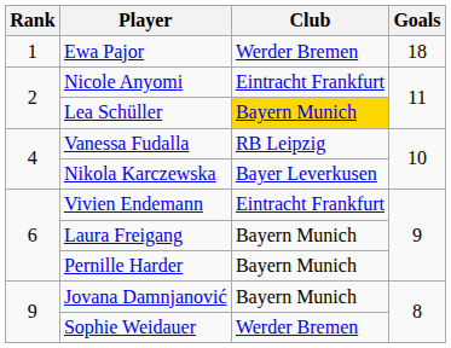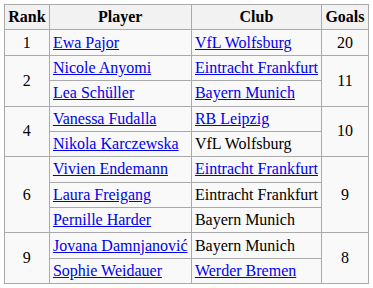 <table class="wikitable sortable" style="text-align:center">
 <tr>
 <th>Rank</th>
 <th>Player</th>
 <th>Club</th>
 <th>Goals</th>
 </tr>
 <tr>
 <td>1</td>
 <td align="left"> <a href='#'>Ewa Pajor</a></td>
-<td align="left"><a href='#'>Werder Bremen</a></td>
-<td>18</td>
+<td align="left"><a href='#'>VfL Wolfsburg</a></td>
+<td>20</td>
 </tr>
 <tr>
 <td rowspan=2>2</td>
 <td align="left"> <a href='#'>Nicole Anyomi</a></td>
 <td align="left"><a href='#'>Eintracht Frankfurt</a></td>
 <td rowspan=2>11</td>
 </tr>
 <tr>
 <td align="left"> <a href='#'>Lea Schüller</a></td>
-<td align="left" style="background: gold;"><a href='#'>Bayern Munich</a></td>
+<td align="left"><a href='#'>Bayern Munich</a></td>
 </tr>
 <tr>
 <td rowspan=2>4</td>
 <td align="left"> <a href='#'>Vanessa Fudalla</a></td>
 <td align="left"><a href='#'>RB Leipzig</a></td>
 <td rowspan=2>10</td>
 </tr>
 <tr>
 <td align="left"> <a href='#'>Nikola Karczewska</a></td>
-<td align="left"><a href='#'>Bayer Leverkusen</a></td>
+<td align="left">VfL Wolfsburg</td>
 </tr>
 <tr>
 <td rowspan=3>6</td>
 <td align="left"> <a href='#'>Vivien Endemann</a></td>
 <td align="left"><a href='#'>Eintracht Frankfurt</a></td>
 <td rowspan=3>9</td>
 </tr>
 <tr>
 <td align="left"> <a href='#'>Laura Freigang</a></td>
-<td align="left">Bayern Munich</td>
+<td align="left">Eintracht Frankfurt</td>
 </tr>
 <tr>
 <td align="left"> <a href='#'>Pernille Harder</a></td>
 <td align="left">Bayern Munich</td>
 </tr>
 <tr>
 <td rowspan=2>9</td>
 <td align="left"> <a href='#'>Jovana Damnjanović</a></td>
 <td align="left">Bayern Munich</td>
 <td rowspan=2>8</td>
 </tr>
 <tr>
 <td align="left"> <a href='#'>Sophie Weidauer</a></td>
 <td align="left"><a href='#'>Werder Bremen</a></td>
 </tr>
 </table>
